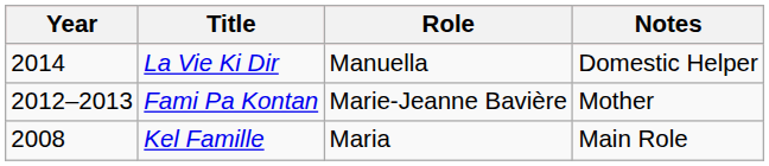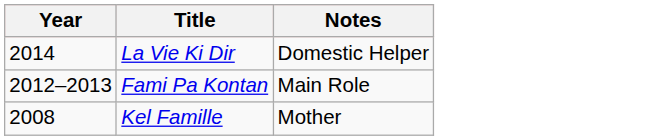 <table class="wikitable">
 <tr style="background:#fbb; ">
 <th>Year</th>
 <th>Title</th>
-<th>Role</th>
 <th>Notes</th>
 </tr>
 <tr>
 <td>2014</td>
 <td><em><a href='#'>La Vie Ki Dir</a></em></td>
-<td>Manuella</td>
 <td>Domestic Helper</td>
 </tr>
 <tr>
 <td>2012–2013</td>
 <td><em><a href='#'>Fami Pa Kontan</a></em></td>
-<td>Marie-Jeanne Bavière</td>
-<td>Mother</td>
+<td>Main Role</td>
 </tr>
 <tr>
 <td>2008</td>
 <td><em><a href='#'>Kel Famille</a></em></td>
-<td>Maria</td>
-<td>Main Role</td>
+<td>Mother</td>
 </tr>
 </table>
